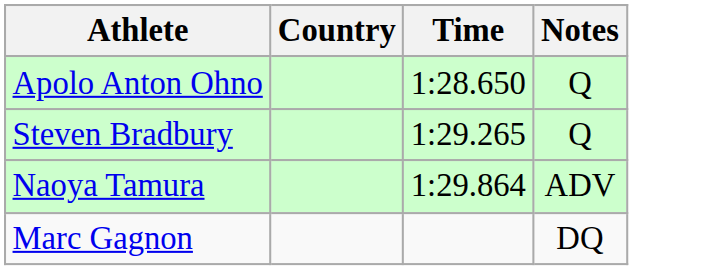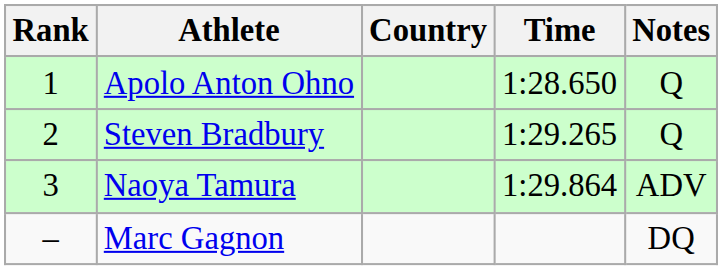 <table class="wikitable sortable" style="text-align:center">
 <tr>
+<th>Rank</th>
 <th>Athlete</th>
 <th>Country</th>
 <th>Time</th>
 <th>Notes</th>
 </tr>
 <tr bgcolor=ccffcc>
+<td>1</td>
 <td align=left><a href='#'>Apolo Anton Ohno</a></td>
 <td align=left></td>
 <td>1:28.650</td>
 <td>Q</td>
 </tr>
 <tr bgcolor=ccffcc>
+<td>2</td>
 <td align=left><a href='#'>Steven Bradbury</a></td>
 <td align=left></td>
 <td>1:29.265</td>
 <td>Q</td>
 </tr>
 <tr bgcolor=ccffcc>
+<td>3</td>
 <td align=left><a href='#'>Naoya Tamura</a></td>
 <td align=left></td>
 <td>1:29.864</td>
 <td>ADV</td>
 </tr>
 <tr>
+<td>–</td>
 <td align=left><a href='#'>Marc Gagnon</a></td>
 <td align=left></td>
 <td></td>
 <td>DQ</td>
 </tr>
 </table>
